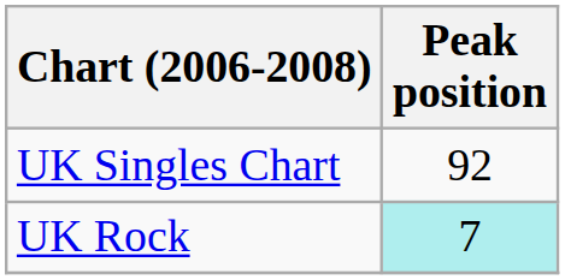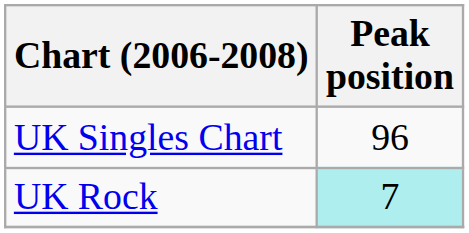 <table class="wikitable">
 <tr>
 <th>Chart (2006-2008)</th>
 <th>Peak<br>position</th>
 </tr>
 <tr>
 <td><a href='#'>UK Singles Chart</a></td>
-<td align="center">92</td>
+<td align="center">96</td>
 </tr>
 <tr>
 <td><a href='#'>UK Rock</a></td>
 <td align="center" style="background: paleturquoise;">7</td>
 </tr>
 <tr>
 </tr>
 </table>
